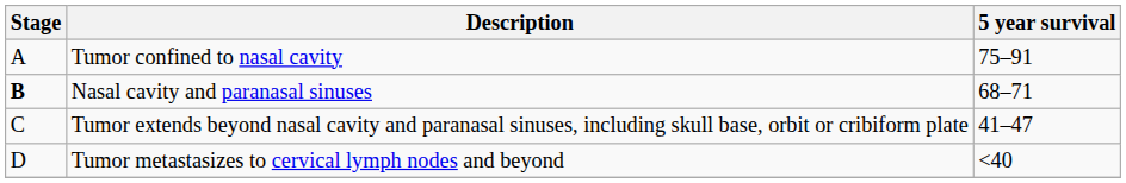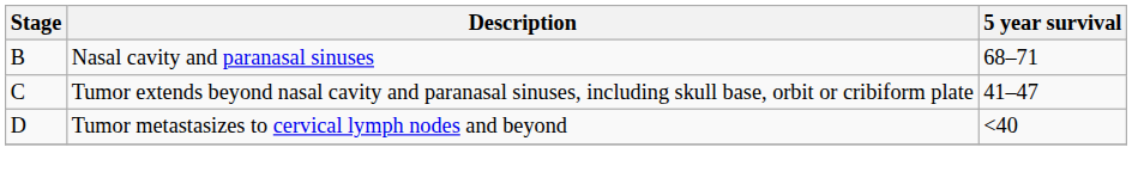 <table class="wikitable">
 <tr>
 <th>Stage</th>
 <th>Description</th>
 <th>5 year survival</th>
 </tr>
 <tr>
-<td>A</td>
-<td>Tumor confined to <a href='#'>nasal cavity</a></td>
-<td>75–91</td>
-</tr>
-<tr>
-<td><strong>B</strong></td>
+<td>B</td>
 <td>Nasal cavity and <a href='#'>paranasal sinuses</a></td>
 <td>68–71</td>
 </tr>
 <tr>
 <td>C</td>
 <td>Tumor extends beyond nasal cavity and paranasal sinuses, including skull base, orbit or cribiform plate</td>
 <td>41–47</td>
 </tr>
 <tr>
 <td>D</td>
 <td>Tumor metastasizes to <a href='#'>cervical lymph nodes</a> and beyond</td>
 <td><40</td>
 </tr>
 <tr>
 </tr>
 </table>
